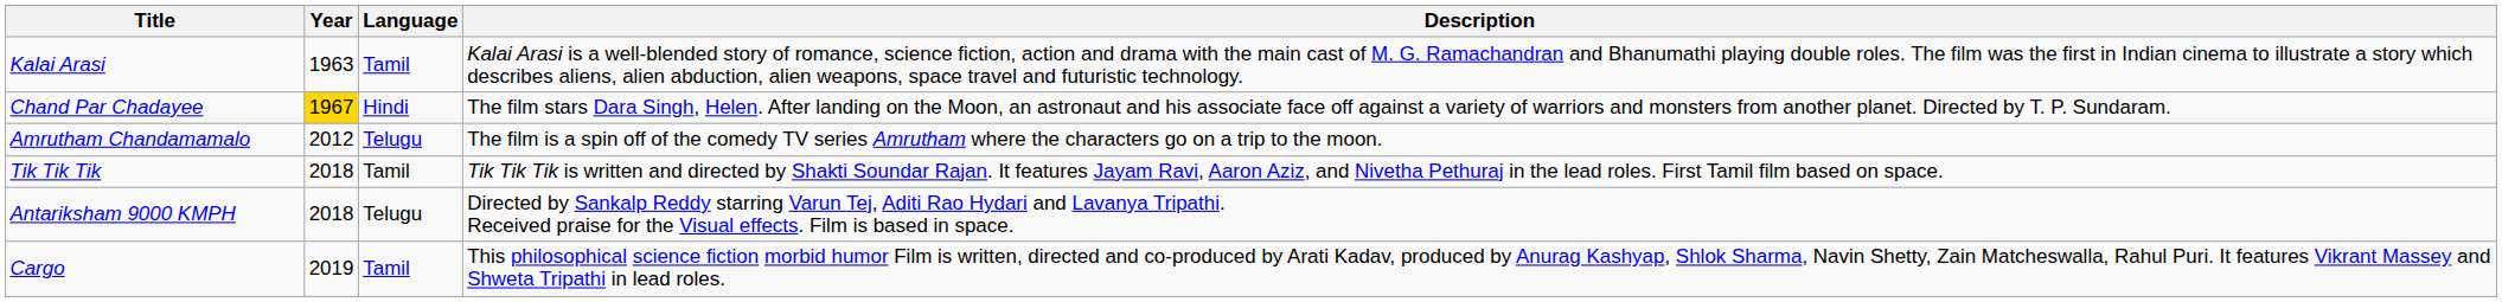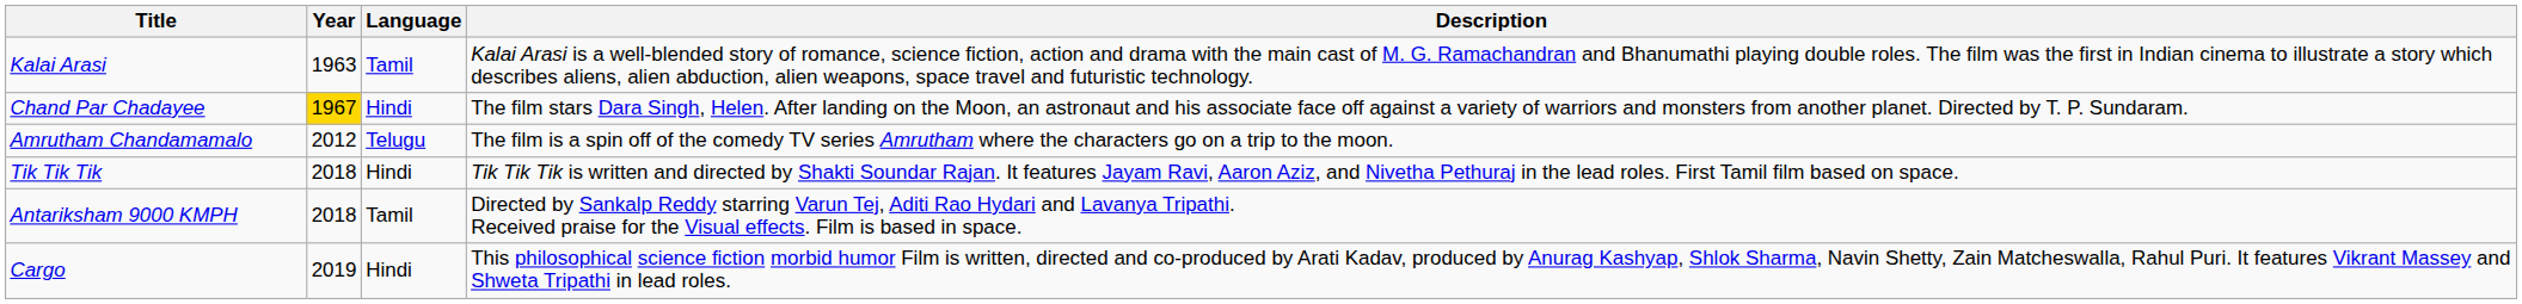 <table class="wikitable sortable" style="width:100%;">
 <tr>
 <th style="width:12%;">Title</th>
 <th>Year</th>
 <th>Language</th>
 <th>Description</th>
 </tr>
 <tr>
 <td><em><a href='#'>Kalai Arasi</a></em></td>
 <td>1963</td>
 <td><a href='#'>Tamil</a></td>
 <td><em>Kalai Arasi</em> is a well-blended story of romance, science fiction, action and drama with the main cast of <a href='#'>M. G. Ramachandran</a> and Bhanumathi playing double roles. The film was the first in Indian cinema to illustrate a story which describes aliens, alien abduction, alien weapons, space travel and futuristic technology.</td>
 </tr>
 <tr>
 <td><em><a href='#'>Chand Par Chadayee</a></em></td>
 <td style="background: gold;">1967</td>
 <td><a href='#'>Hindi</a></td>
 <td>The film stars <a href='#'>Dara Singh</a>, <a href='#'>Helen</a>. After landing on the Moon, an astronaut and his associate face off against a variety of warriors and monsters from another planet. Directed by T. P. Sundaram.</td>
 </tr>
 <tr>
 <td><em><a href='#'>Amrutham Chandamamalo</a></em></td>
 <td>2012</td>
 <td><a href='#'>Telugu</a></td>
 <td>The film is a spin off of the comedy TV series <a href='#'><em>Amrutham</em></a> where the characters go on a trip to the moon.</td>
 </tr>
 <tr>
 <td><a href='#'><em>Tik Tik Tik</em></a></td>
 <td>2018</td>
-<td>Tamil</td>
+<td>Hindi</td>
 <td><em>Tik Tik Tik</em> is written and directed by <a href='#'>Shakti Soundar Rajan</a>. It features <a href='#'>Jayam Ravi</a>, <a href='#'>Aaron Aziz</a>, and <a href='#'>Nivetha Pethuraj</a> in the lead roles. First Tamil film based on space.</td>
 </tr>
 <tr>
 <td><em><a href='#'>Antariksham 9000 KMPH</a></em></td>
 <td>2018</td>
-<td>Telugu</td>
+<td>Tamil</td>
 <td>Directed by <a href='#'>Sankalp Reddy</a> starring <a href='#'>Varun Tej</a>, <a href='#'>Aditi Rao Hydari</a> and <a href='#'>Lavanya Tripathi</a>.<br>Received praise for the <a href='#'>Visual effects</a>. Film is based in space.</td>
 </tr>
 <tr>
 <td><em><a href='#'>Cargo</a></em></td>
 <td>2019</td>
-<td><a href='#'>Tamil</a></td>
+<td>Hindi</td>
 <td>This <a href='#'>philosophical</a> <a href='#'>science fiction</a> <a href='#'>morbid humor</a> Film is written, directed and co-produced by Arati Kadav, produced by <a href='#'>Anurag Kashyap</a>, <a href='#'>Shlok Sharma</a>, Navin Shetty, Zain Matcheswalla, Rahul Puri. It features <a href='#'>Vikrant Massey</a> and <a href='#'>Shweta Tripathi</a> in lead roles.</td>
 </tr>
 </table>
